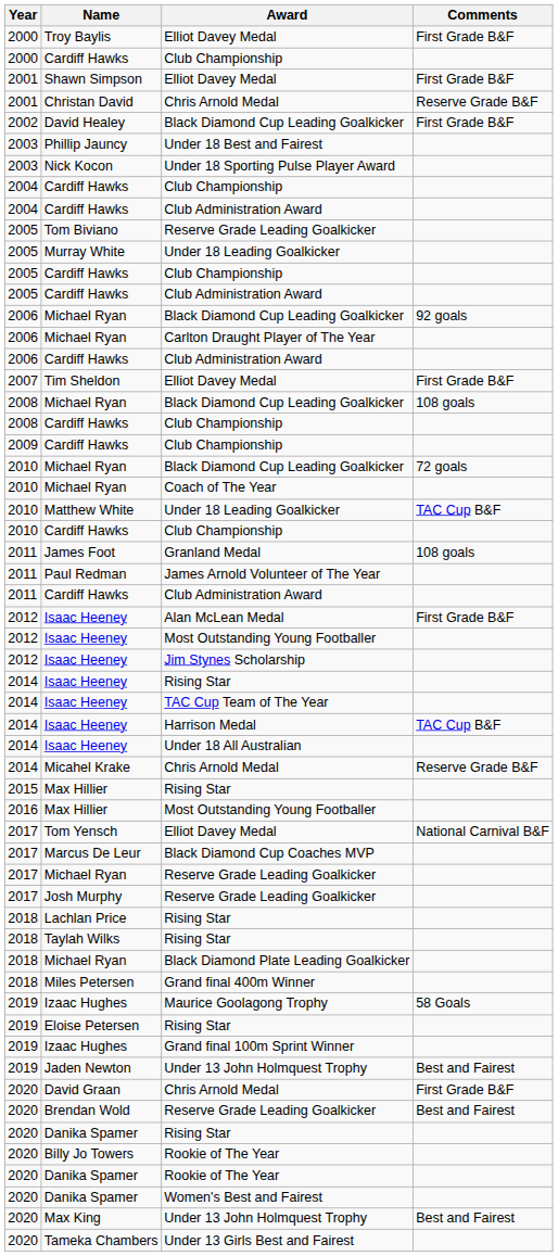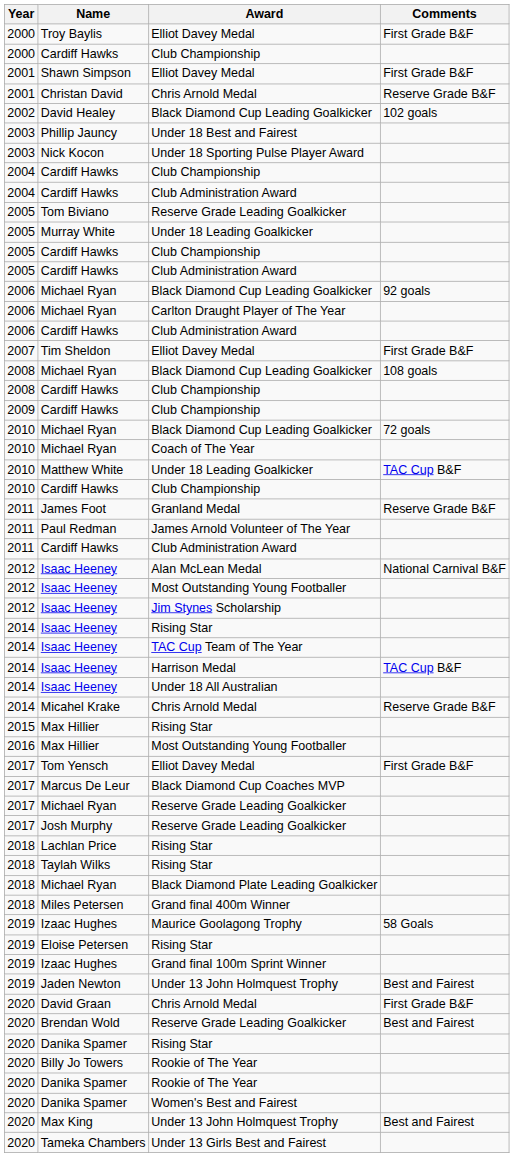 <table class="wikitable">
 <tr>
 <th>Year</th>
 <th>Name</th>
 <th>Award</th>
 <th>Comments</th>
 </tr>
 <tr>
 <td>2000</td>
 <td>Troy Baylis</td>
 <td>Elliot Davey Medal</td>
 <td>First Grade B&F</td>
 </tr>
 <tr>
 <td>2000</td>
 <td>Cardiff Hawks</td>
 <td>Club Championship</td>
 <td></td>
 </tr>
 <tr>
 <td>2001</td>
 <td>Shawn Simpson</td>
 <td>Elliot Davey Medal</td>
 <td>First Grade B&F</td>
 </tr>
 <tr>
 <td>2001</td>
 <td>Christan David</td>
 <td>Chris Arnold Medal</td>
 <td>Reserve Grade B&F</td>
 </tr>
 <tr>
 <td>2002</td>
 <td>David Healey</td>
 <td>Black Diamond Cup Leading Goalkicker</td>
-<td>First Grade B&F</td>
+<td>102 goals</td>
 </tr>
 <tr>
 <td>2003</td>
 <td>Phillip Jauncy</td>
 <td>Under 18 Best and Fairest</td>
 <td></td>
 </tr>
 <tr>
 <td>2003</td>
 <td>Nick Kocon</td>
 <td>Under 18 Sporting Pulse Player Award</td>
 <td></td>
 </tr>
 <tr>
 <td>2004</td>
 <td>Cardiff Hawks</td>
 <td>Club Championship</td>
 <td></td>
 </tr>
 <tr>
 <td>2004</td>
 <td>Cardiff Hawks</td>
 <td>Club Administration Award</td>
 <td></td>
 </tr>
 <tr>
 <td>2005</td>
 <td>Tom Biviano</td>
 <td>Reserve Grade Leading Goalkicker</td>
 <td></td>
 </tr>
 <tr>
 <td>2005</td>
 <td>Murray White</td>
 <td>Under 18 Leading Goalkicker</td>
 <td></td>
 </tr>
 <tr>
 <td>2005</td>
 <td>Cardiff Hawks</td>
 <td>Club Championship</td>
 <td></td>
 </tr>
 <tr>
 <td>2005</td>
 <td>Cardiff Hawks</td>
 <td>Club Administration Award</td>
 <td></td>
 </tr>
 <tr>
 <td>2006</td>
 <td>Michael Ryan</td>
 <td>Black Diamond Cup Leading Goalkicker</td>
 <td>92 goals</td>
 </tr>
 <tr>
 <td>2006</td>
 <td>Michael Ryan</td>
 <td>Carlton Draught Player of The Year</td>
 <td></td>
 </tr>
 <tr>
 <td>2006</td>
 <td>Cardiff Hawks</td>
 <td>Club Administration Award</td>
 <td></td>
 </tr>
 <tr>
 <td>2007</td>
 <td>Tim Sheldon</td>
 <td>Elliot Davey Medal</td>
 <td>First Grade B&F</td>
 </tr>
 <tr>
 <td>2008</td>
 <td>Michael Ryan</td>
 <td>Black Diamond Cup Leading Goalkicker</td>
 <td>108 goals</td>
 </tr>
 <tr>
 <td>2008</td>
 <td>Cardiff Hawks</td>
 <td>Club Championship</td>
 <td></td>
 </tr>
 <tr>
 <td>2009</td>
 <td>Cardiff Hawks</td>
 <td>Club Championship</td>
 <td></td>
 </tr>
 <tr>
 <td>2010</td>
 <td>Michael Ryan</td>
 <td>Black Diamond Cup Leading Goalkicker</td>
 <td>72 goals</td>
 </tr>
 <tr>
 <td>2010</td>
 <td>Michael Ryan</td>
 <td>Coach of The Year</td>
 <td></td>
 </tr>
 <tr>
 <td>2010</td>
 <td>Matthew White</td>
 <td>Under 18 Leading Goalkicker</td>
 <td><a href='#'>TAC Cup</a> B&F</td>
 </tr>
 <tr>
 <td>2010</td>
 <td>Cardiff Hawks</td>
 <td>Club Championship</td>
 <td></td>
 </tr>
 <tr>
 <td>2011</td>
 <td>James Foot</td>
 <td>Granland Medal</td>
-<td>108 goals</td>
+<td>Reserve Grade B&F</td>
 </tr>
 <tr>
 <td>2011</td>
 <td>Paul Redman</td>
 <td>James Arnold Volunteer of The Year</td>
 <td></td>
 </tr>
 <tr>
 <td>2011</td>
 <td>Cardiff Hawks</td>
 <td>Club Administration Award</td>
 <td></td>
 </tr>
 <tr>
 <td>2012</td>
 <td><a href='#'>Isaac Heeney</a></td>
 <td>Alan McLean Medal</td>
-<td>First Grade B&F</td>
+<td>National Carnival B&F</td>
 </tr>
 <tr>
 <td>2012</td>
 <td><a href='#'>Isaac Heeney</a></td>
 <td>Most Outstanding Young Footballer</td>
 <td></td>
 </tr>
 <tr>
 <td>2012</td>
 <td><a href='#'>Isaac Heeney</a></td>
 <td><a href='#'>Jim Stynes</a> Scholarship</td>
 <td></td>
 </tr>
 <tr>
 <td>2014</td>
 <td><a href='#'>Isaac Heeney</a></td>
 <td>Rising Star</td>
 <td></td>
 </tr>
 <tr>
 <td>2014</td>
 <td><a href='#'>Isaac Heeney</a></td>
 <td><a href='#'>TAC Cup</a> Team of The Year</td>
 <td></td>
 </tr>
 <tr>
 <td>2014</td>
 <td><a href='#'>Isaac Heeney</a></td>
 <td>Harrison Medal</td>
 <td><a href='#'>TAC Cup</a> B&F</td>
 </tr>
 <tr>
 <td>2014</td>
 <td><a href='#'>Isaac Heeney</a></td>
 <td>Under 18 All Australian</td>
 <td></td>
 </tr>
 <tr>
 <td>2014</td>
 <td>Micahel Krake</td>
 <td>Chris Arnold Medal</td>
 <td>Reserve Grade B&F</td>
 </tr>
 <tr>
 <td>2015</td>
 <td>Max Hillier</td>
 <td>Rising Star</td>
 <td></td>
 </tr>
 <tr>
 <td>2016</td>
 <td>Max Hillier</td>
 <td>Most Outstanding Young Footballer</td>
 <td></td>
 </tr>
 <tr>
 <td>2017</td>
 <td>Tom Yensch</td>
 <td>Elliot Davey Medal</td>
-<td>National Carnival B&F</td>
+<td>First Grade B&F</td>
 </tr>
 <tr>
 <td>2017</td>
 <td>Marcus De Leur</td>
 <td>Black Diamond Cup Coaches MVP</td>
 <td></td>
 </tr>
 <tr>
 <td>2017</td>
 <td>Michael Ryan</td>
 <td>Reserve Grade Leading Goalkicker</td>
 <td></td>
 </tr>
 <tr>
 <td>2017</td>
 <td>Josh Murphy</td>
 <td>Reserve Grade Leading Goalkicker</td>
 <td></td>
 </tr>
 <tr>
 <td>2018</td>
 <td>Lachlan Price</td>
 <td>Rising Star</td>
 <td></td>
 </tr>
 <tr>
 <td>2018</td>
 <td>Taylah Wilks</td>
 <td>Rising Star</td>
 <td></td>
 </tr>
 <tr>
 <td>2018</td>
 <td>Michael Ryan</td>
 <td>Black Diamond Plate Leading Goalkicker</td>
 <td></td>
 </tr>
 <tr>
 <td>2018</td>
 <td>Miles Petersen</td>
 <td>Grand final 400m Winner</td>
 <td></td>
 </tr>
 <tr>
 <td>2019</td>
 <td>Izaac Hughes</td>
 <td>Maurice Goolagong Trophy</td>
 <td>58 Goals</td>
 </tr>
 <tr>
 <td>2019</td>
 <td>Eloise Petersen</td>
 <td>Rising Star</td>
 <td></td>
 </tr>
 <tr>
 <td>2019</td>
 <td>Izaac Hughes</td>
 <td>Grand final 100m Sprint Winner</td>
 <td></td>
 </tr>
 <tr>
 <td>2019</td>
 <td>Jaden Newton</td>
 <td>Under 13 John Holmquest Trophy</td>
 <td>Best and Fairest</td>
 </tr>
 <tr>
 <td>2020</td>
 <td>David Graan</td>
 <td>Chris Arnold Medal</td>
 <td>First Grade B&F</td>
 </tr>
 <tr>
 <td>2020</td>
 <td>Brendan Wold</td>
 <td>Reserve Grade Leading Goalkicker</td>
 <td>Best and Fairest</td>
 </tr>
 <tr>
 <td>2020</td>
 <td>Danika Spamer</td>
 <td>Rising Star</td>
 <td></td>
 </tr>
 <tr>
 <td>2020</td>
 <td>Billy Jo Towers</td>
 <td>Rookie of The Year</td>
 <td></td>
 </tr>
 <tr>
 <td>2020</td>
 <td>Danika Spamer</td>
 <td>Rookie of The Year</td>
 <td></td>
 </tr>
 <tr>
 <td>2020</td>
 <td>Danika Spamer</td>
 <td>Women's Best and Fairest</td>
 <td></td>
 </tr>
 <tr>
 <td>2020</td>
 <td>Max King</td>
 <td>Under 13 John Holmquest Trophy</td>
 <td>Best and Fairest</td>
 </tr>
 <tr>
 <td>2020</td>
 <td>Tameka Chambers</td>
 <td>Under 13 Girls Best and Fairest</td>
 <td></td>
 </tr>
 </table>
